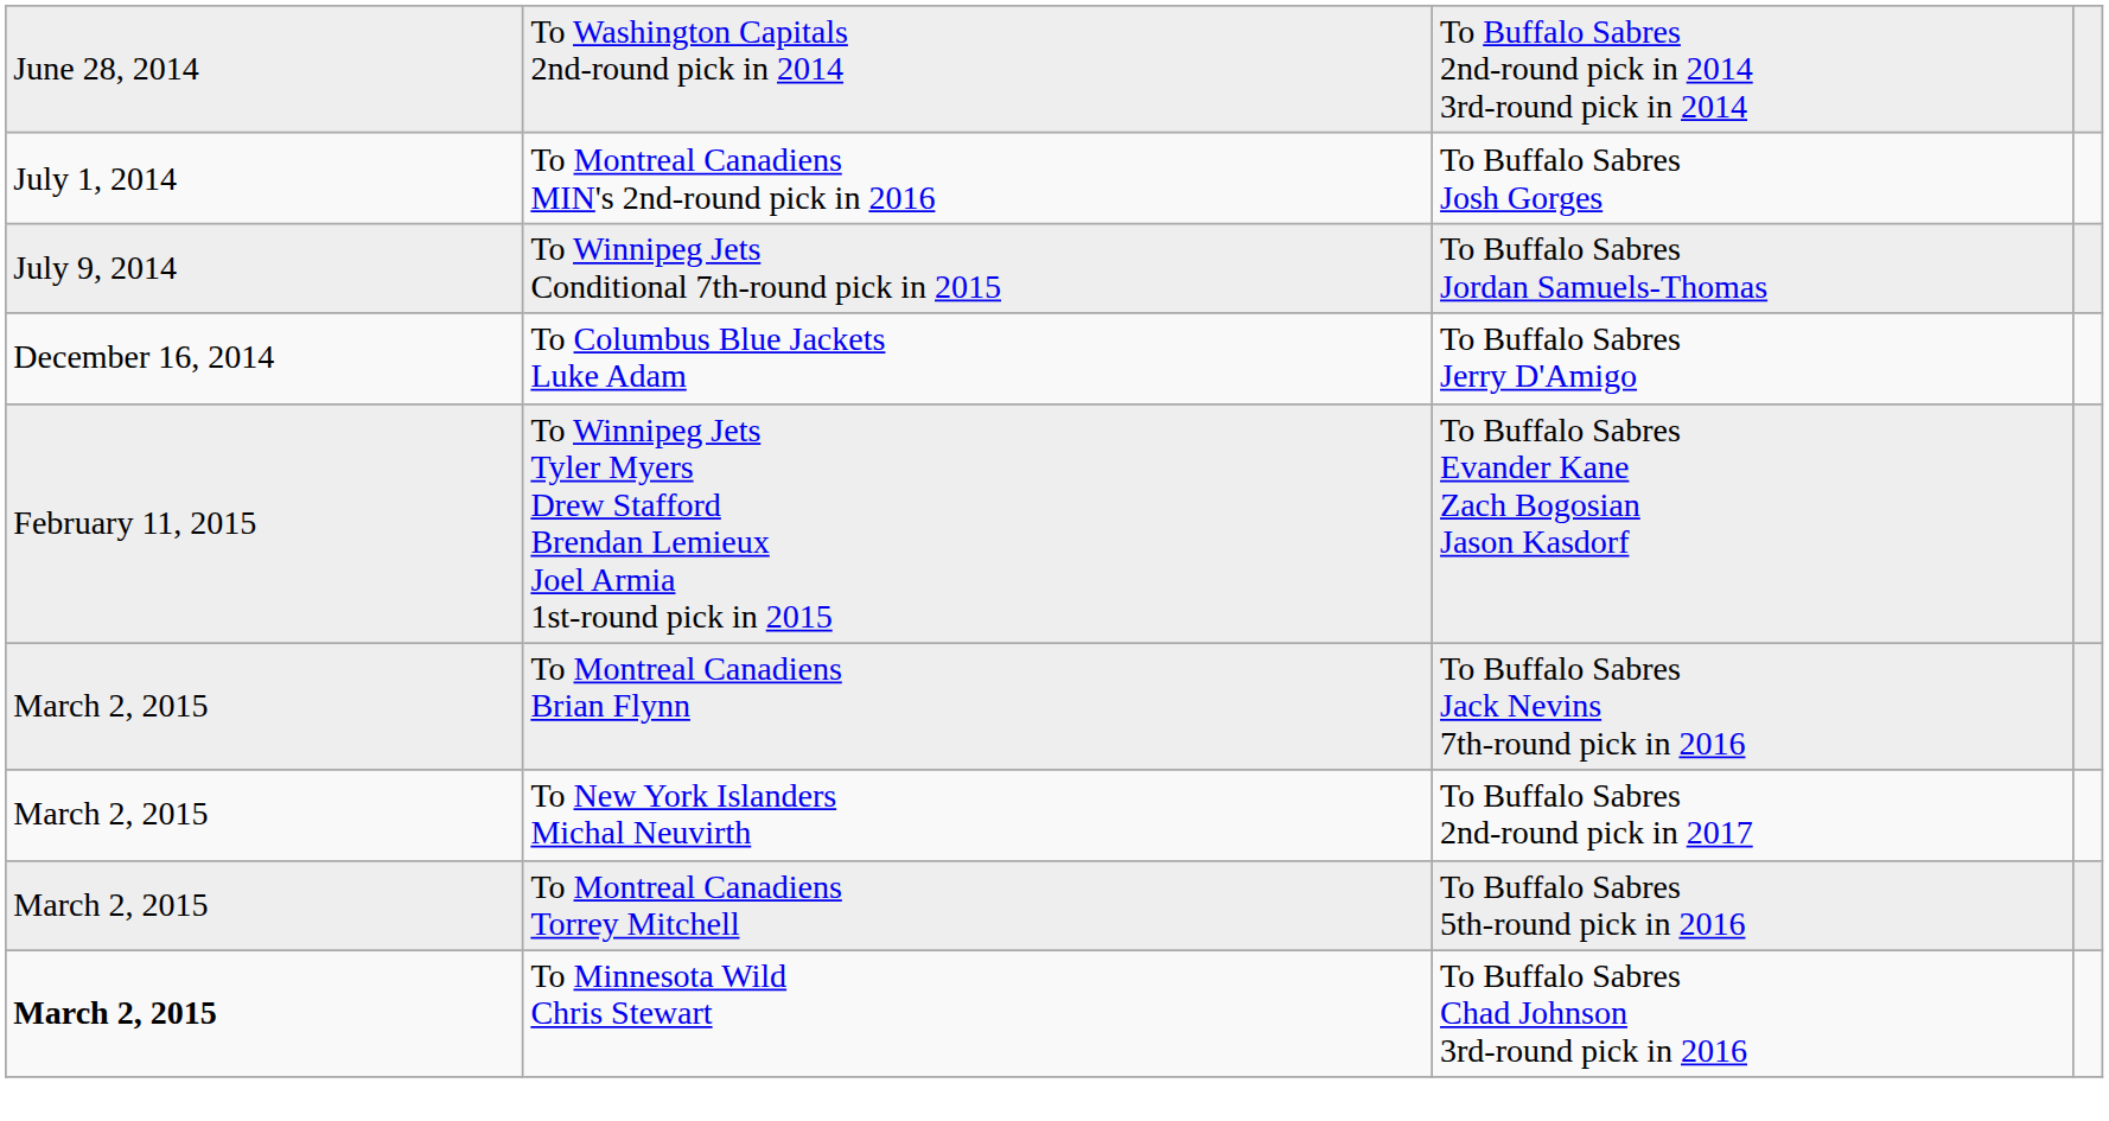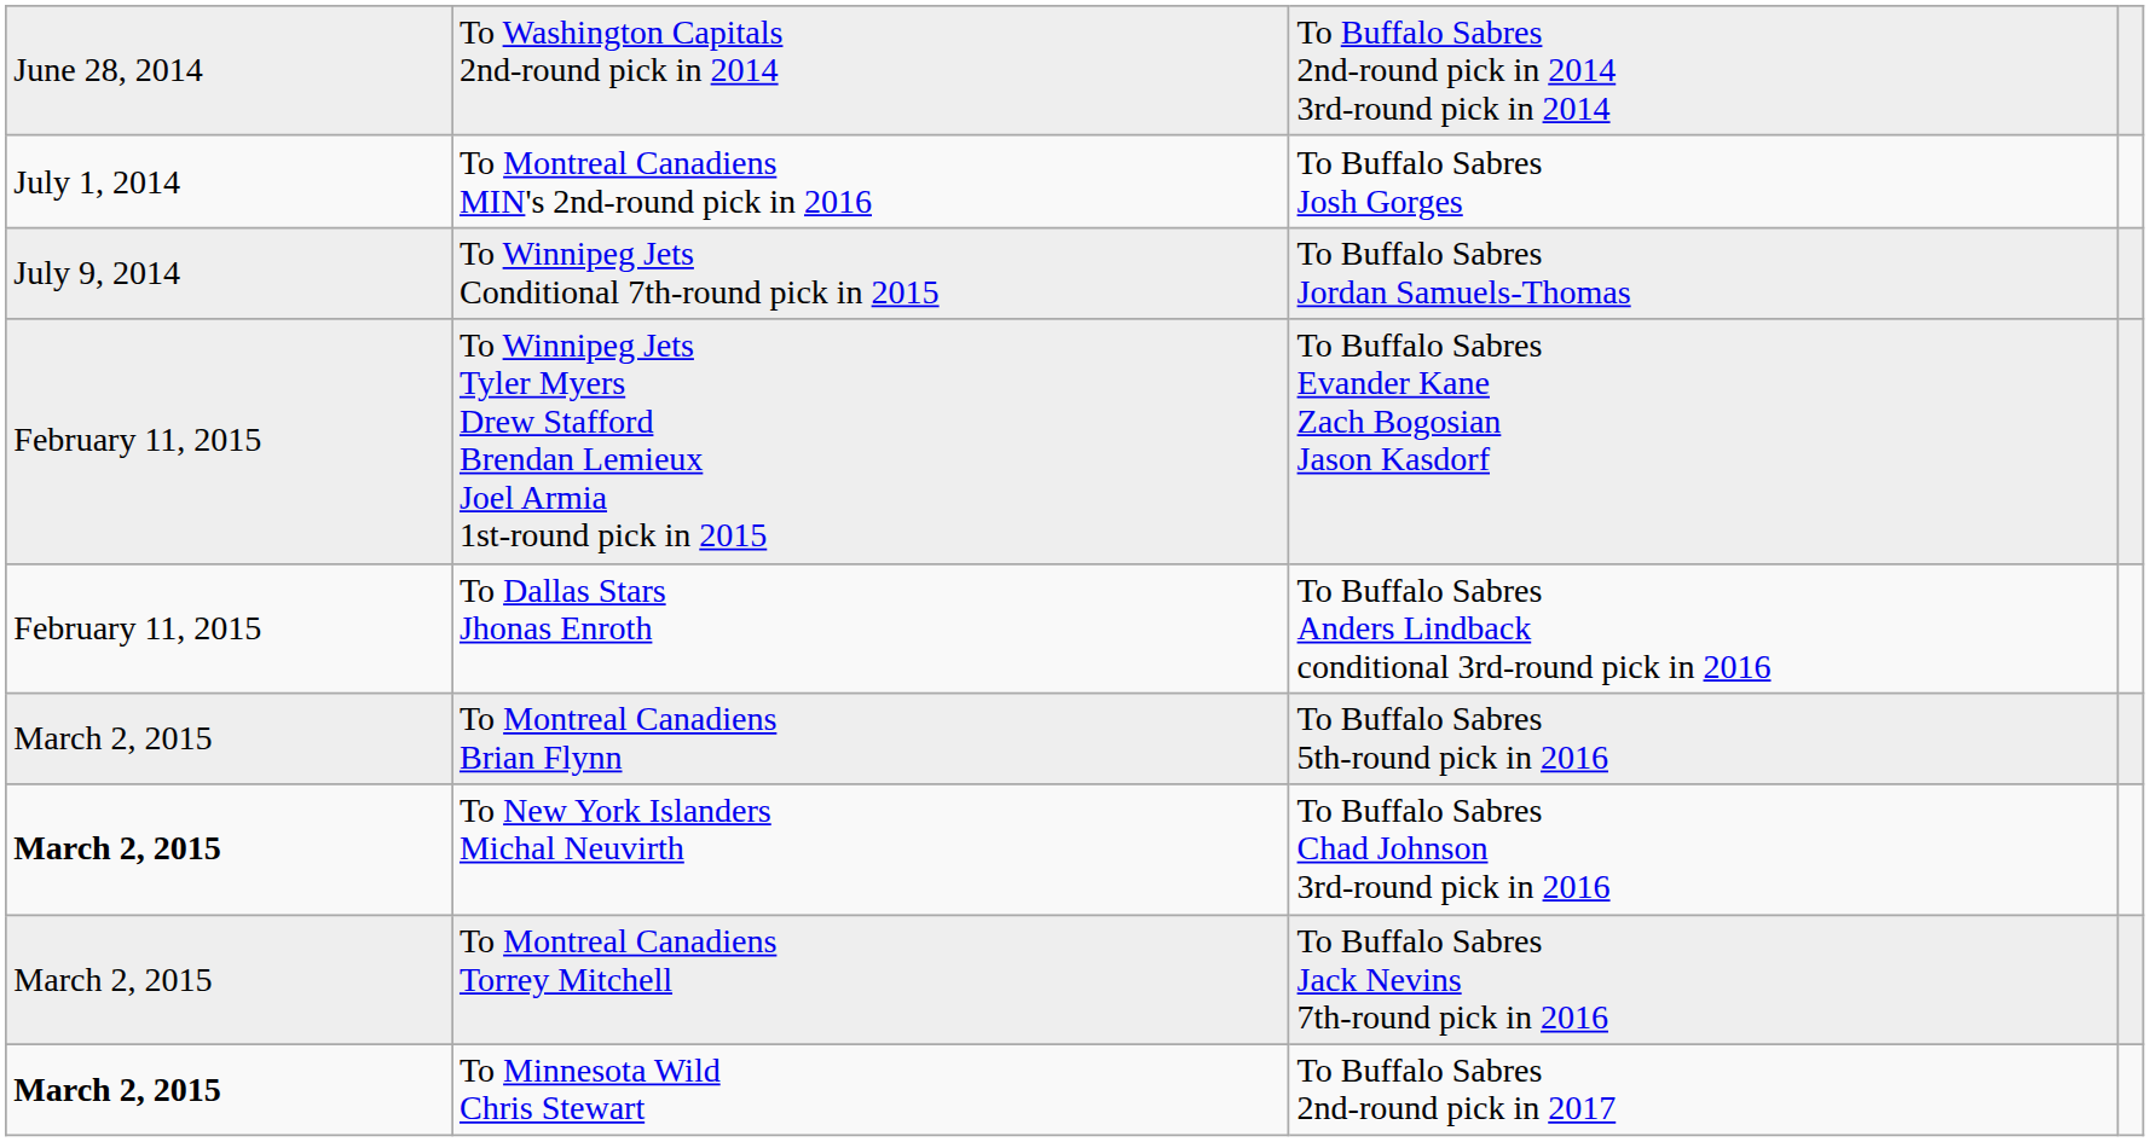 <table class="wikitable" style="border:1px solid #999999; width:80%;">
 <tr bgcolor="eeeeee">
 <td>June 28, 2014</td>
 <td valign="top">To <a href='#'>Washington Capitals</a><br>2nd-round pick in <a href='#'>2014</a></td>
 <td valign="top">To <a href='#'>Buffalo Sabres</a><br>2nd-round pick in <a href='#'>2014</a><br>3rd-round pick in <a href='#'>2014</a></td>
 <td></td>
 </tr>
 <tr>
 <td>July 1, 2014</td>
 <td valign="top">To <a href='#'>Montreal Canadiens</a><br><a href='#'>MIN</a>'s 2nd-round pick in <a href='#'>2016</a></td>
 <td valign="top">To Buffalo Sabres<br><a href='#'>Josh Gorges</a></td>
 <td></td>
 </tr>
 <tr bgcolor="eeeeee">
 <td>July 9, 2014</td>
 <td valign="top">To <a href='#'>Winnipeg Jets</a><br>Conditional 7th-round pick in <a href='#'>2015</a></td>
 <td valign="top">To Buffalo Sabres<br><a href='#'>Jordan Samuels-Thomas</a></td>
 <td></td>
 </tr>
-<tr>
-<td>December 16, 2014</td>
-<td valign="top">To <a href='#'>Columbus Blue Jackets</a><br><a href='#'>Luke Adam</a></td>
-<td valign="top">To Buffalo Sabres<br><a href='#'>Jerry D'Amigo</a></td>
-<td></td>
-</tr>
 <tr bgcolor="eeeeee">
 <td>February 11, 2015</td>
 <td valign="top">To <a href='#'>Winnipeg Jets</a><br><a href='#'>Tyler Myers</a><br><a href='#'>Drew Stafford</a><br><a href='#'>Brendan Lemieux</a><br><a href='#'>Joel Armia</a><br>1st-round pick in <a href='#'>2015</a></td>
 <td valign="top">To Buffalo Sabres<br><a href='#'>Evander Kane</a><br><a href='#'>Zach Bogosian</a><br><a href='#'>Jason Kasdorf</a></td>
 <td></td>
 </tr>
+<tr>
+<td>February 11, 2015</td>
+<td valign="top">To <a href='#'>Dallas Stars</a><br><a href='#'>Jhonas Enroth</a></td>
+<td valign="top">To Buffalo Sabres<br><a href='#'>Anders Lindback</a><br>conditional 3rd-round pick in <a href='#'>2016</a></td>
+<td></td>
+</tr>
 <tr bgcolor="eeeeee">
 <td>March 2, 2015</td>
 <td valign="top">To <a href='#'>Montreal Canadiens</a><br><a href='#'>Brian Flynn</a></td>
-<td valign="top">To Buffalo Sabres<br><a href='#'>Jack Nevins</a><br>7th-round pick in <a href='#'>2016</a></td>
+<td valign="top">To Buffalo Sabres<br>5th-round pick in <a href='#'>2016</a></td>
 <td></td>
 </tr>
 <tr>
-<td>March 2, 2015</td>
+<td><strong>March 2, 2015</strong></td>
 <td valign="top">To <a href='#'>New York Islanders</a><br><a href='#'>Michal Neuvirth</a></td>
-<td valign="top">To Buffalo Sabres<br>2nd-round pick in <a href='#'>2017</a></td>
+<td valign="top">To Buffalo Sabres<br><a href='#'>Chad Johnson</a><br>3rd-round pick in <a href='#'>2016</a></td>
 <td></td>
 </tr>
 <tr bgcolor="eeeeee">
 <td>March 2, 2015</td>
 <td valign="top">To <a href='#'>Montreal Canadiens</a><br><a href='#'>Torrey Mitchell</a></td>
-<td valign="top">To Buffalo Sabres<br>5th-round pick in <a href='#'>2016</a></td>
+<td valign="top">To Buffalo Sabres<br><a href='#'>Jack Nevins</a><br>7th-round pick in <a href='#'>2016</a></td>
 <td></td>
 </tr>
 <tr>
 <td><strong>March 2, 2015</strong></td>
 <td valign="top">To <a href='#'>Minnesota Wild</a><br><a href='#'>Chris Stewart</a></td>
-<td valign="top">To Buffalo Sabres<br><a href='#'>Chad Johnson</a><br>3rd-round pick in <a href='#'>2016</a></td>
+<td valign="top">To Buffalo Sabres<br>2nd-round pick in <a href='#'>2017</a></td>
 <td></td>
 </tr>
 </table>
